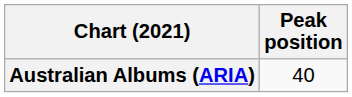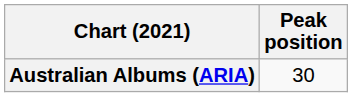 <table class="wikitable plainrowheaders" style="text-align:center">
 <tr>
 <th scope="col">Chart (2021)</th>
 <th scope="col">Peak<br>position</th>
 </tr>
 <tr>
 <th scope="row">Australian Albums (<a href='#'>ARIA</a>)</th>
-<td>40</td>
+<td>30</td>
 </tr>
 </table>
